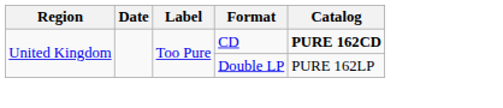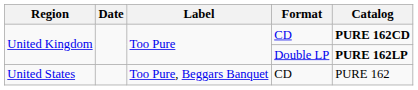 <table class="wikitable">
 <tr>
 <th>Region</th>
 <th>Date</th>
 <th>Label</th>
 <th>Format</th>
 <th>Catalog</th>
 </tr>
 <tr>
 <td rowspan="2"><a href='#'>United Kingdom</a></td>
 <td rowspan="2"></td>
 <td rowspan="2"><a href='#'>Too Pure</a></td>
 <td><a href='#'>CD</a></td>
 <td><strong>PURE 162CD</strong></td>
 </tr>
 <tr>
 <td><a href='#'>Double LP</a></td>
-<td>PURE 162LP</td>
+<td><strong>PURE 162LP</strong></td>
+</tr>
+<tr>
+<td><a href='#'>United States</a></td>
+<td></td>
+<td><a href='#'>Too Pure</a>, <a href='#'>Beggars Banquet</a></td>
+<td>CD</td>
+<td>PURE 162</td>
 </tr>
 </table>
